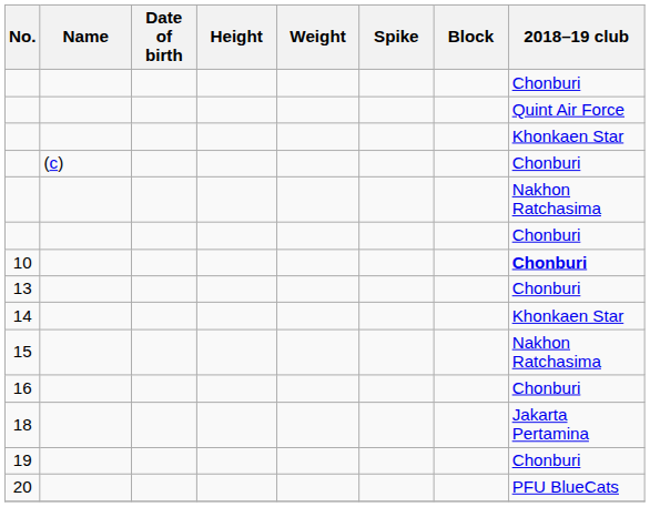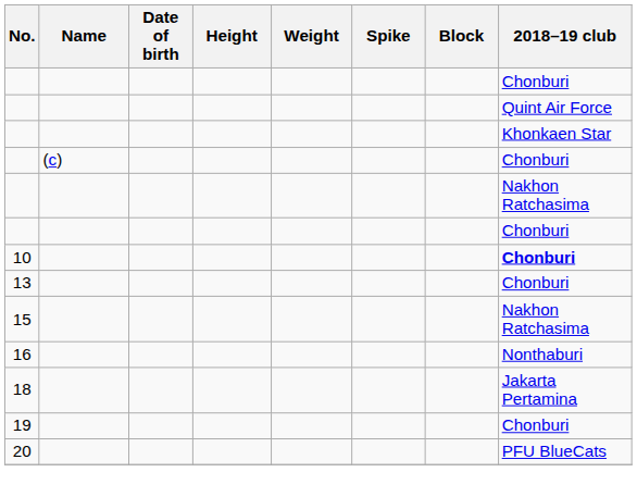 <table class="wikitable sortable" style="font-size:100%; text-align:center;">
 <tr>
 <th>No.</th>
 <th style="width:14em">Name</th>
 <th style="width:8em">Date of birth</th>
 <th style="width:9em">Height</th>
 <th style="width:9em">Weight</th>
 <th style="width:9em">Spike</th>
 <th style="width:9em">Block</th>
 <th style="width:17em">2018–19 club</th>
 </tr>
 <tr>
 <td></td>
 <td align=left></td>
 <td align=right></td>
 <td></td>
 <td></td>
 <td></td>
 <td></td>
 <td align="left"> <a href='#'>Chonburi</a></td>
 </tr>
 <tr>
 <td></td>
 <td align=left></td>
 <td align=right></td>
 <td></td>
 <td></td>
 <td></td>
 <td></td>
 <td align="left"> <a href='#'>Quint Air Force</a></td>
 </tr>
 <tr>
 <td></td>
 <td align=left></td>
 <td align=right></td>
 <td></td>
 <td></td>
 <td></td>
 <td></td>
 <td align="left"> <a href='#'>Khonkaen Star</a></td>
 </tr>
 <tr>
 <td></td>
 <td align=left> (<a href='#'>c</a>)</td>
 <td align=right></td>
 <td></td>
 <td></td>
 <td></td>
 <td></td>
 <td align="left"> <a href='#'>Chonburi</a></td>
 </tr>
 <tr>
 <td></td>
 <td align=left></td>
 <td align=right></td>
 <td></td>
 <td></td>
 <td></td>
 <td></td>
 <td align="left"> <a href='#'>Nakhon Ratchasima</a></td>
 </tr>
 <tr>
 <td></td>
 <td align=left></td>
 <td align=right></td>
 <td></td>
 <td></td>
 <td></td>
 <td></td>
 <td align="left"> <a href='#'>Chonburi</a></td>
 </tr>
 <tr>
 <td>10</td>
 <td align=left></td>
 <td align=right></td>
 <td></td>
 <td></td>
 <td></td>
 <td></td>
 <td align="left"><strong> <a href='#'>Chonburi</a></strong></td>
 </tr>
 <tr>
 <td>13</td>
 <td align=left></td>
 <td align=right></td>
 <td></td>
 <td></td>
 <td></td>
 <td></td>
 <td align="left"> <a href='#'>Chonburi</a></td>
 </tr>
 <tr>
-<td>14</td>
-<td align=left></td>
-<td align=right></td>
-<td></td>
-<td></td>
-<td></td>
-<td></td>
-<td align="left"> <a href='#'>Khonkaen Star</a></td>
-</tr>
-<tr>
 <td>15</td>
 <td align=left></td>
 <td align=right></td>
 <td></td>
 <td></td>
 <td></td>
 <td></td>
 <td align="left"> <a href='#'>Nakhon Ratchasima</a></td>
 </tr>
 <tr>
 <td>16</td>
 <td align=left></td>
 <td align=right></td>
 <td></td>
 <td></td>
 <td></td>
 <td></td>
-<td align="left"> <a href='#'>Chonburi</a></td>
+<td align="left"> <a href='#'>Nonthaburi</a></td>
 </tr>
 <tr>
 <td>18</td>
 <td align=left></td>
 <td align=right></td>
 <td></td>
 <td></td>
 <td></td>
 <td></td>
 <td align="left"> <a href='#'>Jakarta Pertamina</a></td>
 </tr>
 <tr>
 <td>19</td>
 <td align=left></td>
 <td align=right></td>
 <td></td>
 <td></td>
 <td></td>
 <td></td>
 <td align="left"> <a href='#'>Chonburi</a></td>
 </tr>
 <tr>
 <td>20</td>
 <td align=left></td>
 <td align=right></td>
 <td></td>
 <td></td>
 <td></td>
 <td></td>
 <td align="left"> <a href='#'>PFU BlueCats</a></td>
 </tr>
 <tr>
 </tr>
 </table>
